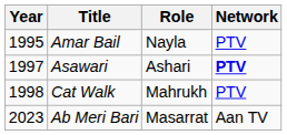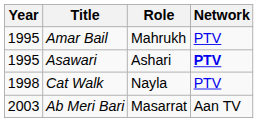 <table class="wikitable sortable plainrowheaders">
 <tr style="text-align:center;">
 <th scope="col">Year</th>
 <th scope="col">Title</th>
 <th scope="col">Role</th>
 <th scope="col">Network</th>
 </tr>
 <tr>
 <td>1995</td>
 <td><em>Amar Bail</em></td>
-<td>Nayla</td>
+<td>Mahrukh</td>
 <td><a href='#'>PTV</a></td>
 </tr>
 <tr>
-<td>1997</td>
+<td>1995</td>
 <td><em>Asawari</em></td>
 <td>Ashari</td>
 <td><strong><a href='#'>PTV</a></strong></td>
 </tr>
 <tr>
 <td>1998</td>
 <td><em>Cat Walk</em></td>
-<td>Mahrukh</td>
+<td>Nayla</td>
 <td><a href='#'>PTV</a></td>
 </tr>
 <tr>
-<td>2023</td>
+<td>2003</td>
 <td><em>Ab Meri Bari</em></td>
 <td>Masarrat</td>
 <td>Aan TV</td>
 </tr>
 </table>
